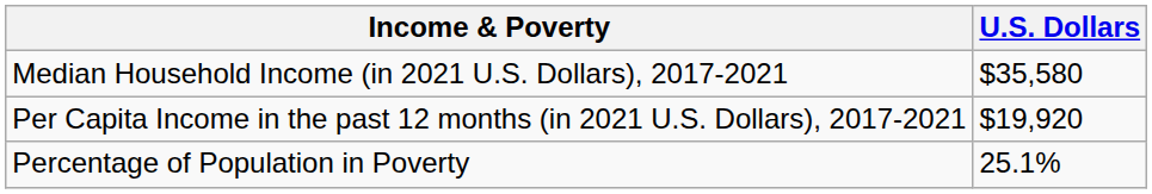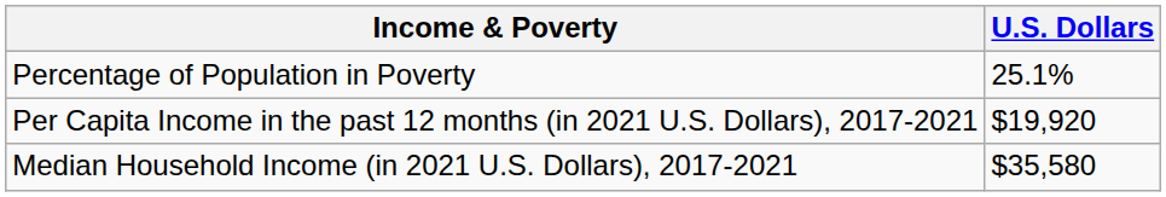 <table class="wikitable">
 <tr>
 <th>Income & Poverty</th>
 <th><a href='#'>U.S. Dollars</a></th>
 </tr>
 <tr>
-<td>Median Household Income (in 2021 U.S. Dollars), 2017-2021</td>
-<td>$35,580</td>
+<td>Percentage of Population in Poverty</td>
+<td>25.1%</td>
 </tr>
 <tr>
 <td>Per Capita Income in the past 12 months (in 2021 U.S. Dollars), 2017-2021</td>
 <td>$19,920</td>
 </tr>
 <tr>
-<td>Percentage of Population in Poverty</td>
-<td>25.1%</td>
+<td>Median Household Income (in 2021 U.S. Dollars), 2017-2021</td>
+<td>$35,580</td>
 </tr>
 </table>
